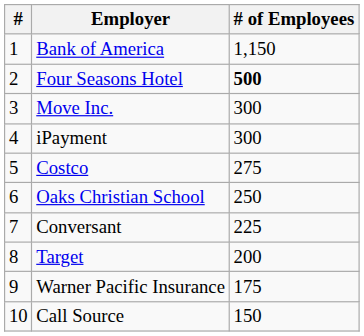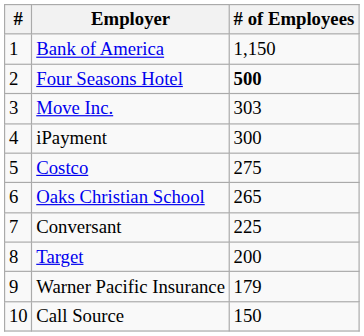 <table class="wikitable">
 <tr>
 <th>#</th>
 <th>Employer</th>
 <th># of Employees</th>
 </tr>
 <tr>
 <td>1</td>
 <td><a href='#'>Bank of America</a></td>
 <td>1,150</td>
 </tr>
 <tr>
 <td>2</td>
 <td><a href='#'>Four Seasons Hotel</a></td>
 <td><strong>500</strong></td>
 </tr>
 <tr>
 <td>3</td>
 <td><a href='#'>Move Inc.</a></td>
-<td>300</td>
+<td>303</td>
 </tr>
 <tr>
 <td>4</td>
 <td>iPayment</td>
 <td>300</td>
 </tr>
 <tr>
 <td>5</td>
 <td><a href='#'>Costco</a></td>
 <td>275</td>
 </tr>
 <tr>
 <td>6</td>
 <td><a href='#'>Oaks Christian School</a></td>
-<td>250</td>
+<td>265</td>
 </tr>
 <tr>
 <td>7</td>
 <td>Conversant</td>
 <td>225</td>
 </tr>
 <tr>
 <td>8</td>
 <td><a href='#'>Target</a></td>
 <td>200</td>
 </tr>
 <tr>
 <td>9</td>
 <td>Warner Pacific Insurance</td>
-<td>175</td>
+<td>179</td>
 </tr>
 <tr>
 <td>10</td>
 <td>Call Source</td>
 <td>150</td>
 </tr>
 </table>
